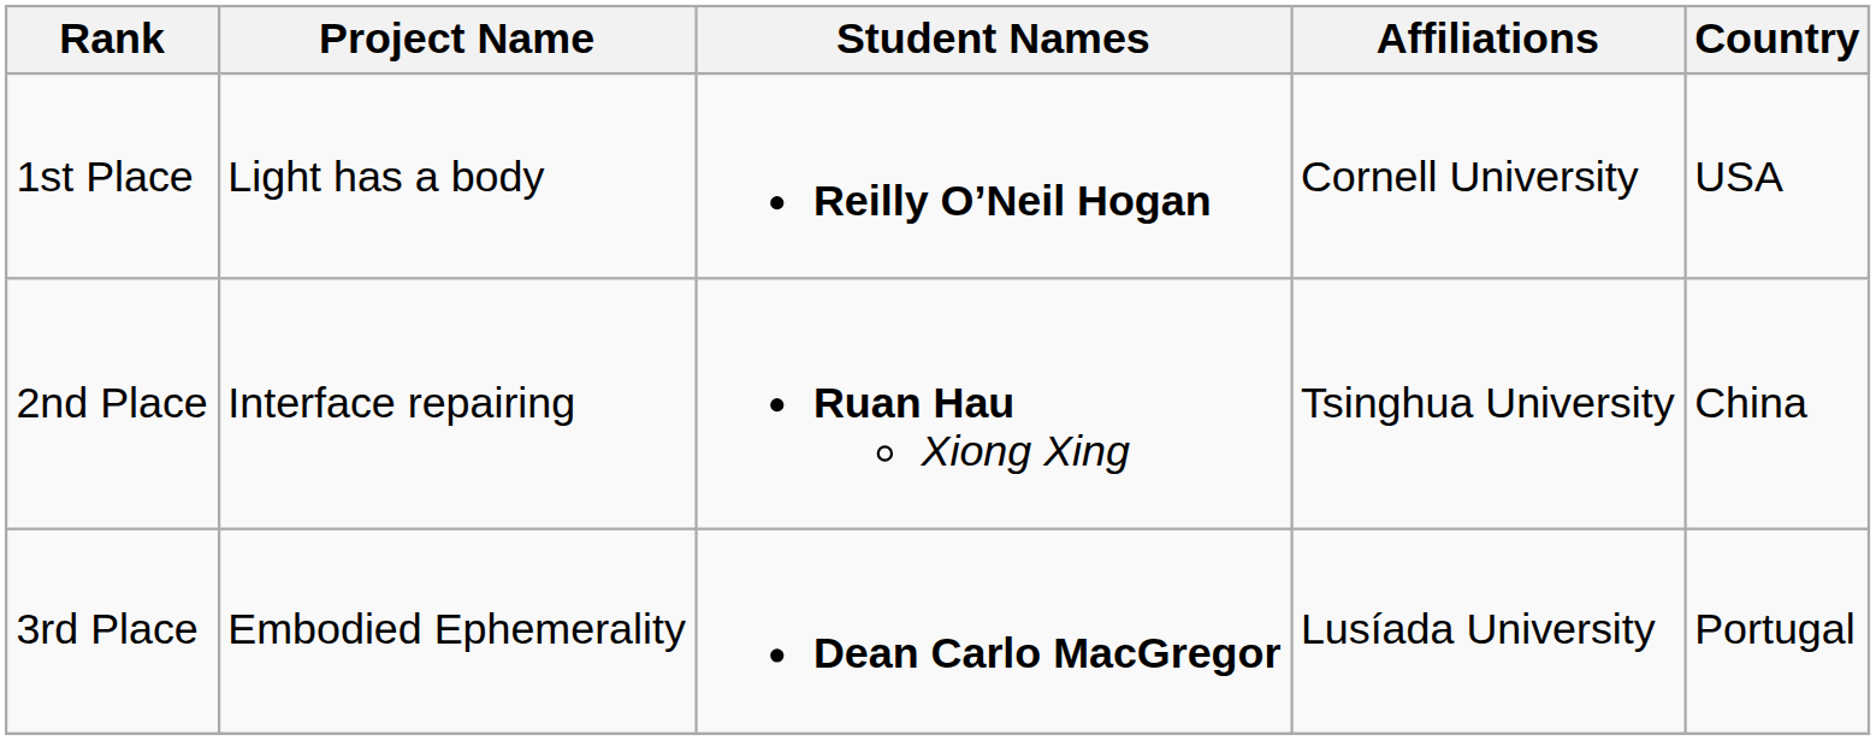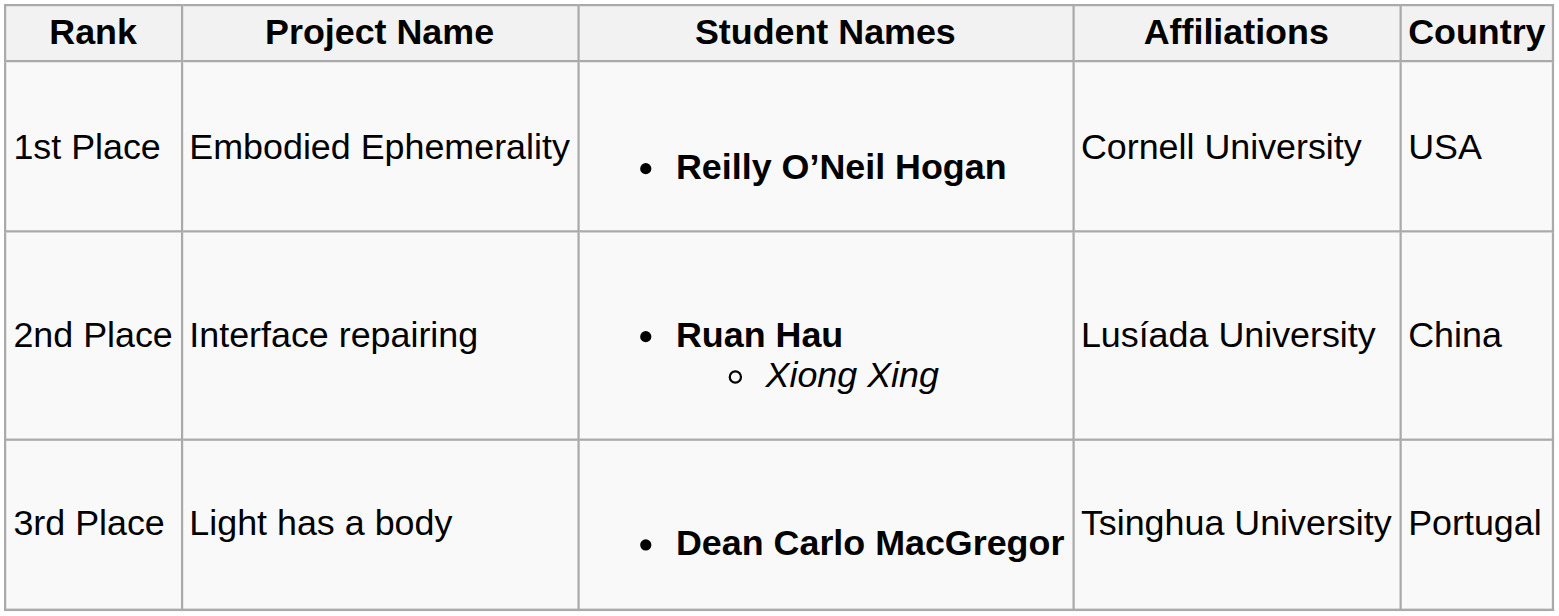 <table class="wikitable">
 <tr>
 <th>Rank</th>
 <th>Project Name</th>
 <th>Student Names</th>
 <th>Affiliations</th>
 <th>Country</th>
 </tr>
 <tr>
 <td>1st Place</td>
-<td>Light has a body</td>
+<td>Embodied Ephemerality</td>
 <td><br><ul><li><strong>Reilly O’Neil Hogan</strong></li></ul></td>
 <td>Cornell University</td>
 <td>USA</td>
 </tr>
 <tr>
 <td>2nd Place</td>
 <td>Interface repairing</td>
 <td><br><ul><li><strong>Ruan Hau</strong><ul><li><em>Xiong Xing</em></li></ul></li></ul></td>
-<td>Tsinghua University</td>
+<td>Lusíada University</td>
 <td>China</td>
 </tr>
 <tr>
 <td>3rd Place</td>
-<td>Embodied Ephemerality</td>
+<td>Light has a body</td>
 <td><br><ul><li><strong>Dean Carlo MacGregor</strong></li></ul></td>
-<td>Lusíada University</td>
+<td>Tsinghua University</td>
 <td>Portugal</td>
 </tr>
 <tr>
 </tr>
 </table>
